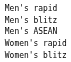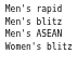 <table>
 <tr>
 <td>Men's rapid</td>
 <td></td>
 <td></td>
 <td></td>
 </tr>
 <tr>
 <td>Men's blitz</td>
 <td></td>
 <td></td>
 <td></td>
 </tr>
 <tr>
 <td>Men's ASEAN</td>
 <td></td>
 <td></td>
 <td></td>
 </tr>
 <tr>
-<td>Women's rapid</td>
-<td></td>
-<td></td>
-<td></td>
-</tr>
-<tr>
 <td>Women's blitz</td>
 <td></td>
 <td></td>
 <td></td>
 </tr>
 </table>
